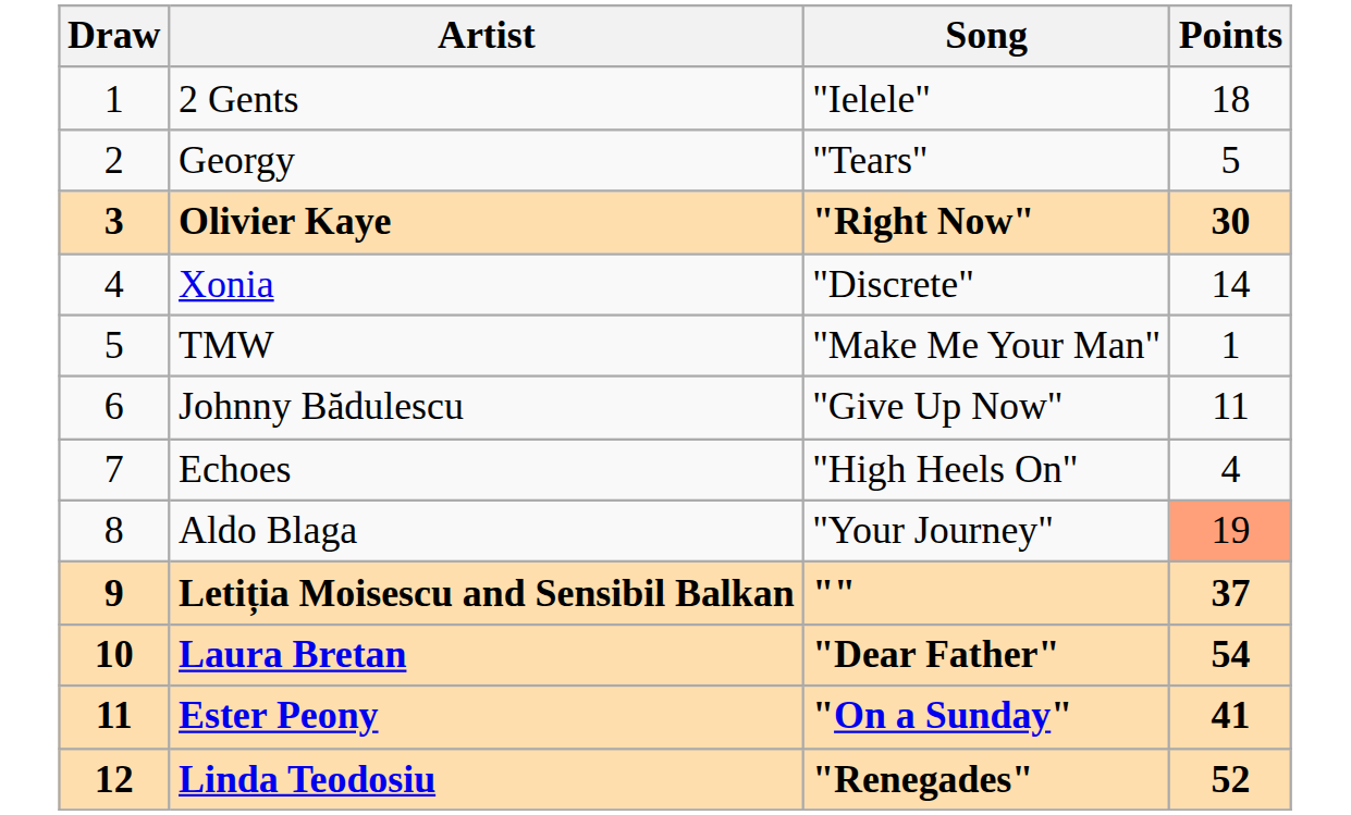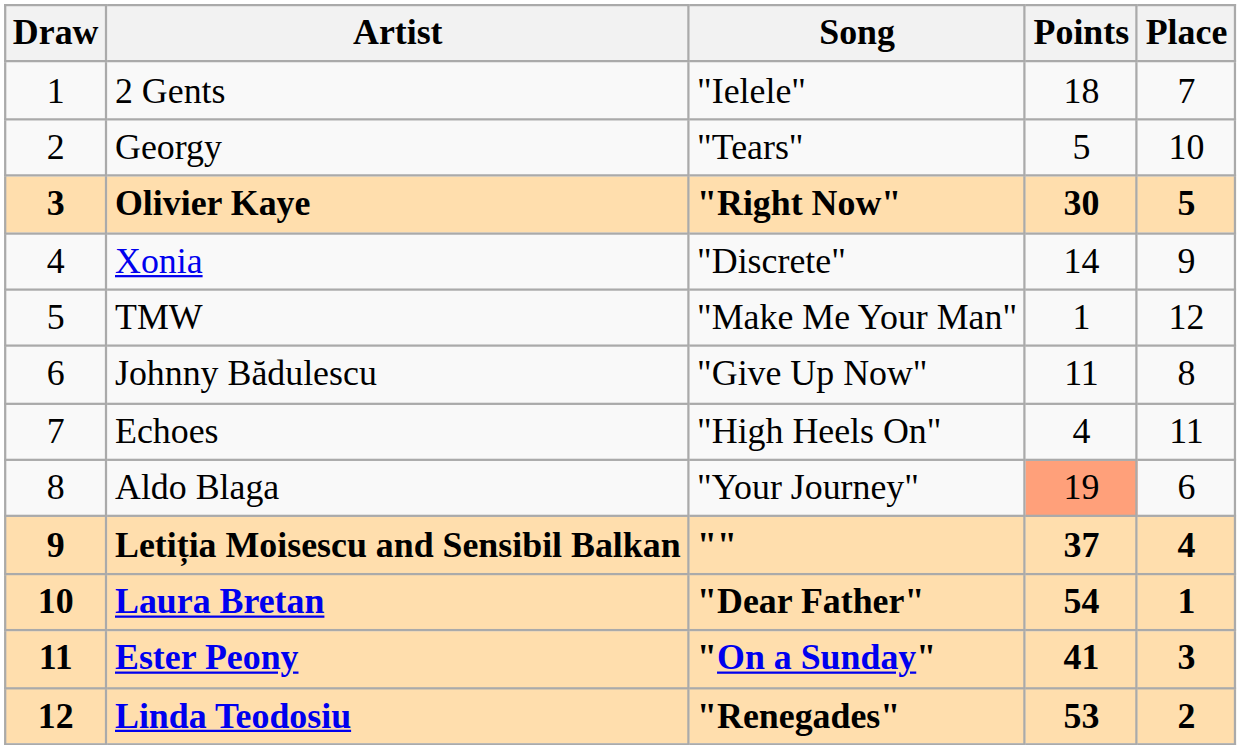 <table class="sortable wikitable" style="margin: 1em auto 1em auto; text-align:center;">
 <tr>
 <th>Draw</th>
 <th>Artist</th>
 <th>Song</th>
 <th>Points</th>
+<th>Place</th>
 </tr>
 <tr>
 <td>1</td>
 <td align="left">2 Gents</td>
 <td align="left">"Ielele"</td>
 <td>18</td>
+<td>7</td>
 </tr>
 <tr>
 <td>2</td>
 <td align="left">Georgy</td>
 <td align="left">"Tears"</td>
 <td>5</td>
+<td>10</td>
 </tr>
 <tr style="font-weight:bold; background:navajowhite;">
 <td>3</td>
 <td align="left">Olivier Kaye</td>
 <td align="left">"Right Now"</td>
 <td>30</td>
+<td>5</td>
 </tr>
 <tr>
 <td>4</td>
 <td align="left"><a href='#'>Xonia</a></td>
 <td align="left">"Discrete"</td>
 <td>14</td>
+<td>9</td>
 </tr>
 <tr>
 <td>5</td>
 <td align="left">TMW</td>
 <td align="left">"Make Me Your Man"</td>
 <td>1</td>
+<td>12</td>
 </tr>
 <tr>
 <td>6</td>
 <td align="left">Johnny Bădulescu</td>
 <td align="left">"Give Up Now"</td>
 <td>11</td>
+<td>8</td>
 </tr>
 <tr>
 <td>7</td>
 <td align="left">Echoes</td>
 <td align="left">"High Heels On"</td>
 <td>4</td>
+<td>11</td>
 </tr>
 <tr>
 <td>8</td>
 <td align="left">Aldo Blaga</td>
 <td align="left">"Your Journey"</td>
 <td style="background: lightsalmon;">19</td>
+<td>6</td>
 </tr>
 <tr style="font-weight:bold; background:navajowhite;">
 <td>9</td>
 <td align="left">Letiția Moisescu and Sensibil Balkan</td>
 <td align="left">""</td>
 <td>37</td>
+<td>4</td>
 </tr>
 <tr style="font-weight:bold; background:navajowhite;">
 <td>10</td>
 <td align="left"><a href='#'>Laura Bretan</a></td>
 <td align="left">"Dear Father"</td>
 <td>54</td>
+<td>1</td>
 </tr>
 <tr style="font-weight:bold; background:navajowhite;">
 <td>11</td>
 <td align="left"><a href='#'>Ester Peony</a></td>
 <td align="left">"<a href='#'>On a Sunday</a>"</td>
 <td>41</td>
+<td>3</td>
 </tr>
 <tr style="font-weight:bold; background:navajowhite;">
 <td>12</td>
 <td align="left"><a href='#'>Linda Teodosiu</a></td>
 <td align="left">"Renegades"</td>
-<td>52</td>
+<td>53</td>
+<td>2</td>
 </tr>
 </table>
